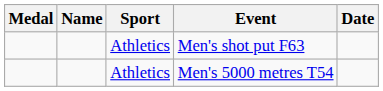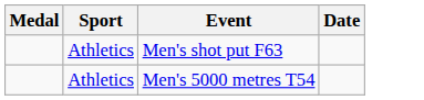 <table class="wikitable sortable" style=font-size:95%>
 <tr>
 <th>Medal</th>
-<th>Name</th>
 <th>Sport</th>
 <th>Event</th>
 <th>Date</th>
 </tr>
 <tr>
-<td></td>
 <td></td>
 <td><a href='#'>Athletics</a></td>
 <td><a href='#'>Men's shot put F63</a></td>
 <td></td>
 </tr>
 <tr>
 <td></td>
-<td></td>
 <td><a href='#'>Athletics</a></td>
 <td><a href='#'>Men's 5000 metres T54</a></td>
 <td></td>
 </tr>
 </table>
